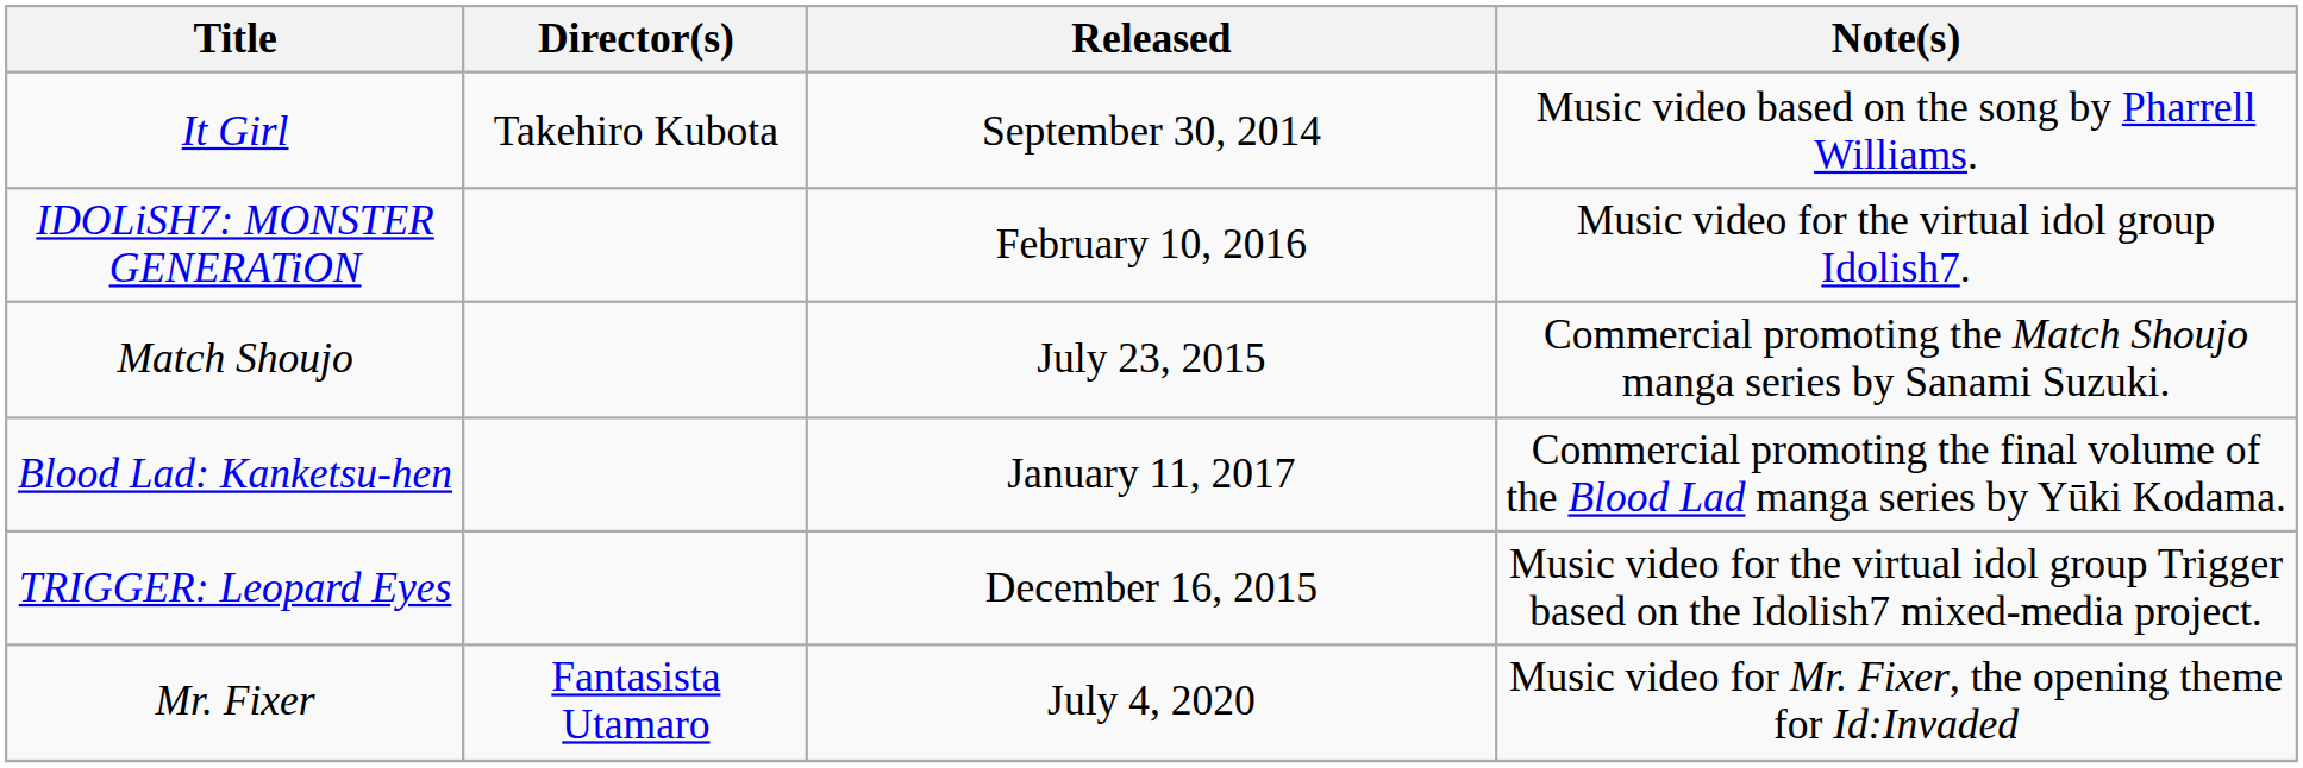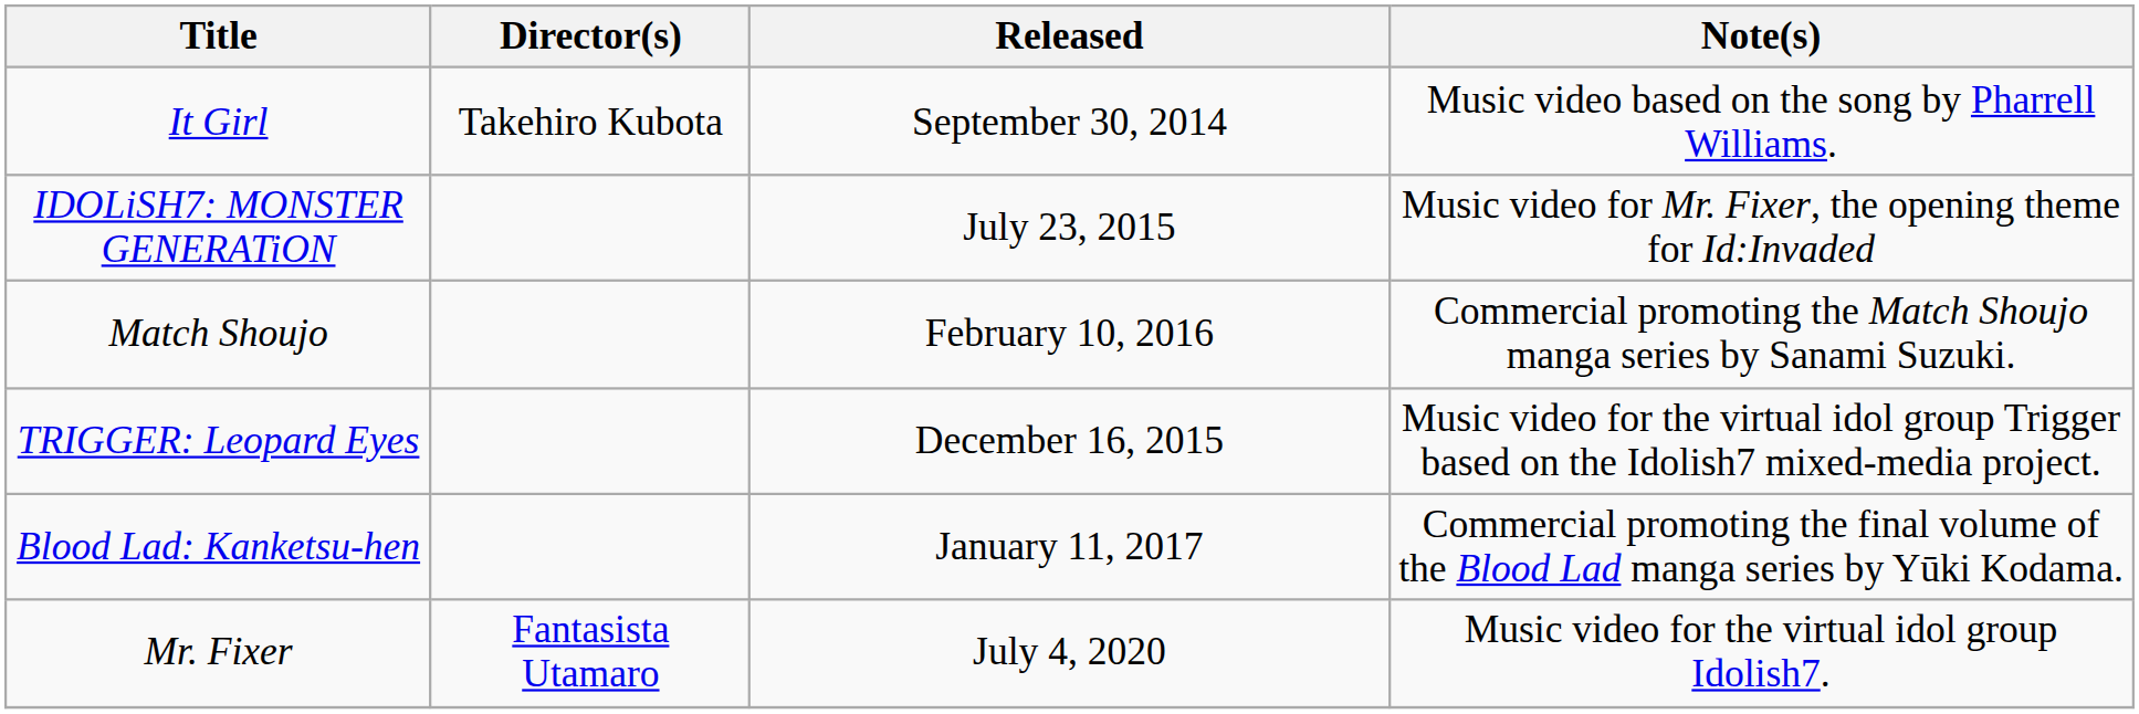 <table class="wikitable sortable" style="text-align:center; margin=auto; ">
 <tr>
 <th scope="col" width=20%>Title</th>
 <th scope="col" width=15%>Director(s)</th>
 <th scope="col" width=30%>Released</th>
 <th scope="col" class="unsortable">Note(s)</th>
 </tr>
 <tr>
 <td><em><a href='#'>It Girl</a></em></td>
 <td>Takehiro Kubota</td>
 <td>September 30, 2014</td>
 <td>Music video based on the song by <a href='#'>Pharrell Williams</a>.</td>
 </tr>
 <tr>
 <td><em><a href='#'>IDOLiSH7: MONSTER GENERATiON</a></em></td>
 <td></td>
-<td>February 10, 2016</td>
-<td>Music video for the virtual idol group <a href='#'>Idolish7</a>.</td>
+<td>July 23, 2015</td>
+<td>Music video for <em>Mr. Fixer</em>, the opening theme for <em>Id:Invaded</em></td>
 </tr>
 <tr>
 <td><em>Match Shoujo</em></td>
 <td></td>
-<td>July 23, 2015</td>
+<td>February 10, 2016</td>
 <td>Commercial promoting the <em>Match Shoujo</em> manga series by Sanami Suzuki.</td>
+</tr>
+<tr>
+<td><em><a href='#'>TRIGGER: Leopard Eyes</a></em></td>
+<td></td>
+<td>December 16, 2015</td>
+<td>Music video for the virtual idol group Trigger based on the Idolish7 mixed-media project.</td>
 </tr>
 <tr>
 <td><em><a href='#'>Blood Lad: Kanketsu-hen</a></em></td>
 <td></td>
 <td>January 11, 2017</td>
 <td>Commercial promoting the final volume of the <em><a href='#'>Blood Lad</a></em> manga series by Yūki Kodama.</td>
 </tr>
 <tr>
-<td><em><a href='#'>TRIGGER: Leopard Eyes</a></em></td>
-<td></td>
-<td>December 16, 2015</td>
-<td>Music video for the virtual idol group Trigger based on the Idolish7 mixed-media project.</td>
-</tr>
-<tr>
 <td><em>Mr. Fixer</em></td>
 <td><a href='#'>Fantasista Utamaro</a></td>
 <td>July 4, 2020</td>
-<td>Music video for <em>Mr. Fixer</em>, the opening theme for <em>Id:Invaded</em></td>
+<td>Music video for the virtual idol group <a href='#'>Idolish7</a>.</td>
 </tr>
 <tr>
 </tr>
 </table>
